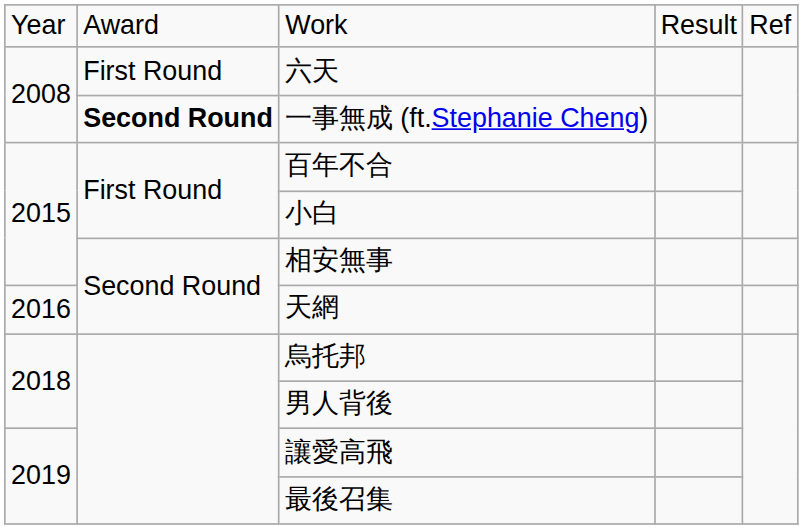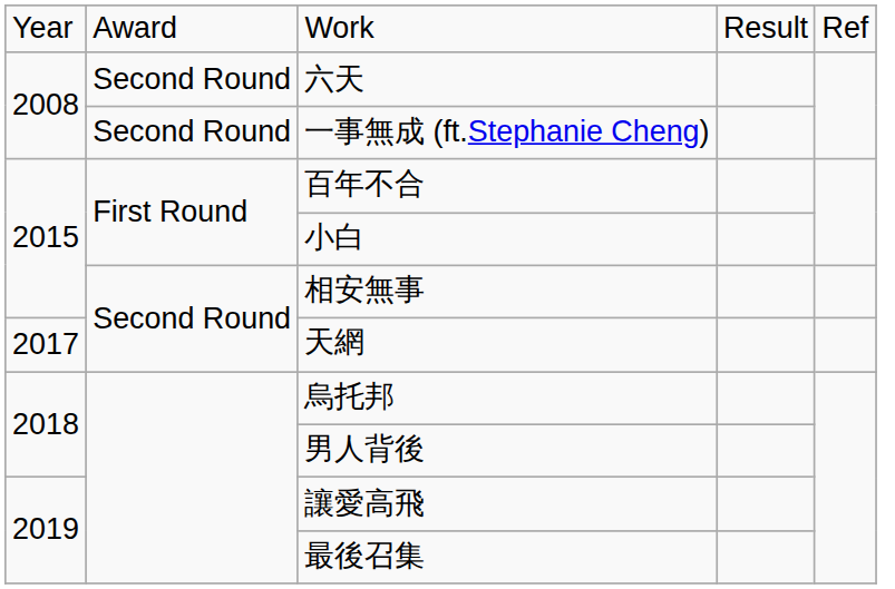 <table class="wikitable">
 <tr>
 <td>Year</td>
 <td>Award</td>
 <td>Work</td>
 <td>Result</td>
 <td>Ref</td>
 </tr>
 <tr>
 <td rowspan="2">2008</td>
-<td>First Round</td>
+<td>Second Round</td>
 <td>六天</td>
 <td></td>
 <td rowspan="2"></td>
 </tr>
 <tr>
-<td><strong>Second Round</strong></td>
+<td>Second Round</td>
 <td>一事無成 (ft.<a href='#'>Stephanie Cheng</a>)</td>
 <td></td>
 </tr>
 <tr>
 <td rowspan="3">2015</td>
 <td rowspan="2">First Round</td>
 <td>百年不合</td>
 <td></td>
 <td rowspan="2"></td>
 </tr>
 <tr>
 <td>小白</td>
 <td></td>
 </tr>
 <tr>
 <td rowspan="2">Second Round</td>
 <td>相安無事</td>
 <td></td>
 <td></td>
 </tr>
 <tr>
-<td>2016</td>
+<td>2017</td>
 <td>天網</td>
 <td></td>
 <td></td>
 </tr>
 <tr>
 <td rowspan="2">2018</td>
 <td rowspan="4"></td>
 <td>烏托邦</td>
 <td></td>
 <td rowspan="4"></td>
 </tr>
 <tr>
 <td>男人背後</td>
 <td></td>
 </tr>
 <tr>
 <td rowspan="2">2019</td>
 <td>讓愛高飛</td>
 <td></td>
 </tr>
 <tr>
 <td>最後召集</td>
 <td></td>
 </tr>
 </table>
